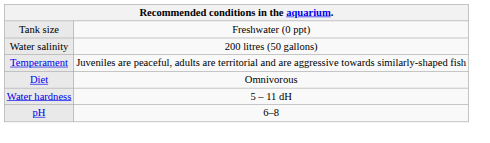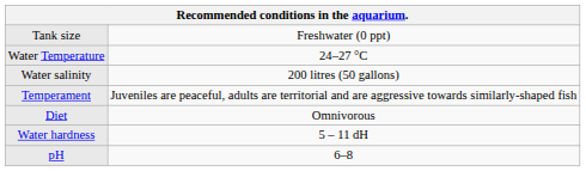 <table class="wikitable" style="text-align: center">
 <tr>
 <th colspan=2>Recommended conditions in the <a href='#'>aquarium</a>.</th>
 </tr>
 <tr>
 <td style="background-color:#E9E9E9">Tank size</td>
 <td>Freshwater (0 ppt)</td>
+</tr>
+<tr>
+<td style="background-color:#E9E9E9">Water <a href='#'>Temperature</a></td>
+<td>24–27 °C</td>
 </tr>
 <tr>
 <td style="background-color:#E9E9E9">Water salinity</td>
 <td>200 litres (50 gallons)</td>
 </tr>
 <tr>
 <td style="background-color:#E9E9E9"><a href='#'>Temperament</a></td>
 <td>Juveniles are peaceful, adults are territorial and are aggressive towards similarly-shaped fish</td>
 </tr>
 <tr>
 <td style="background-color:#E9E9E9"><a href='#'>Diet</a></td>
 <td>Omnivorous</td>
 </tr>
 <tr>
 <td style="background-color:#E9E9E9"><a href='#'>Water hardness</a></td>
 <td>5 – 11 dH</td>
 </tr>
 <tr>
 <td style="background-color:#E9E9E9"><a href='#'>pH</a></td>
 <td>6–8</td>
 </tr>
 </table>
